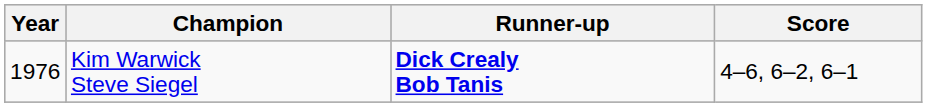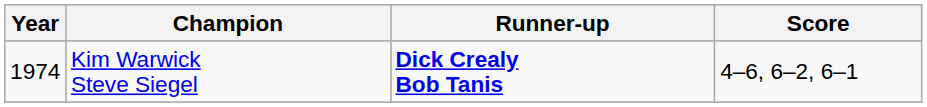 <table class="wikitable" style="font-size:90%">
 <tr>
 <th>Year</th>
 <th width="200">Champion</th>
 <th width="200">Runner-up</th>
 <th width="125">Score</th>
 </tr>
 <tr>
-<td>1976</td>
+<td>1974</td>
 <td> <a href='#'>Kim Warwick</a><br> <a href='#'>Steve Siegel</a></td>
 <td><strong> <a href='#'>Dick Crealy</a><br> <a href='#'>Bob Tanis</a></strong></td>
 <td>4–6, 6–2, 6–1</td>
 </tr>
 </table>
